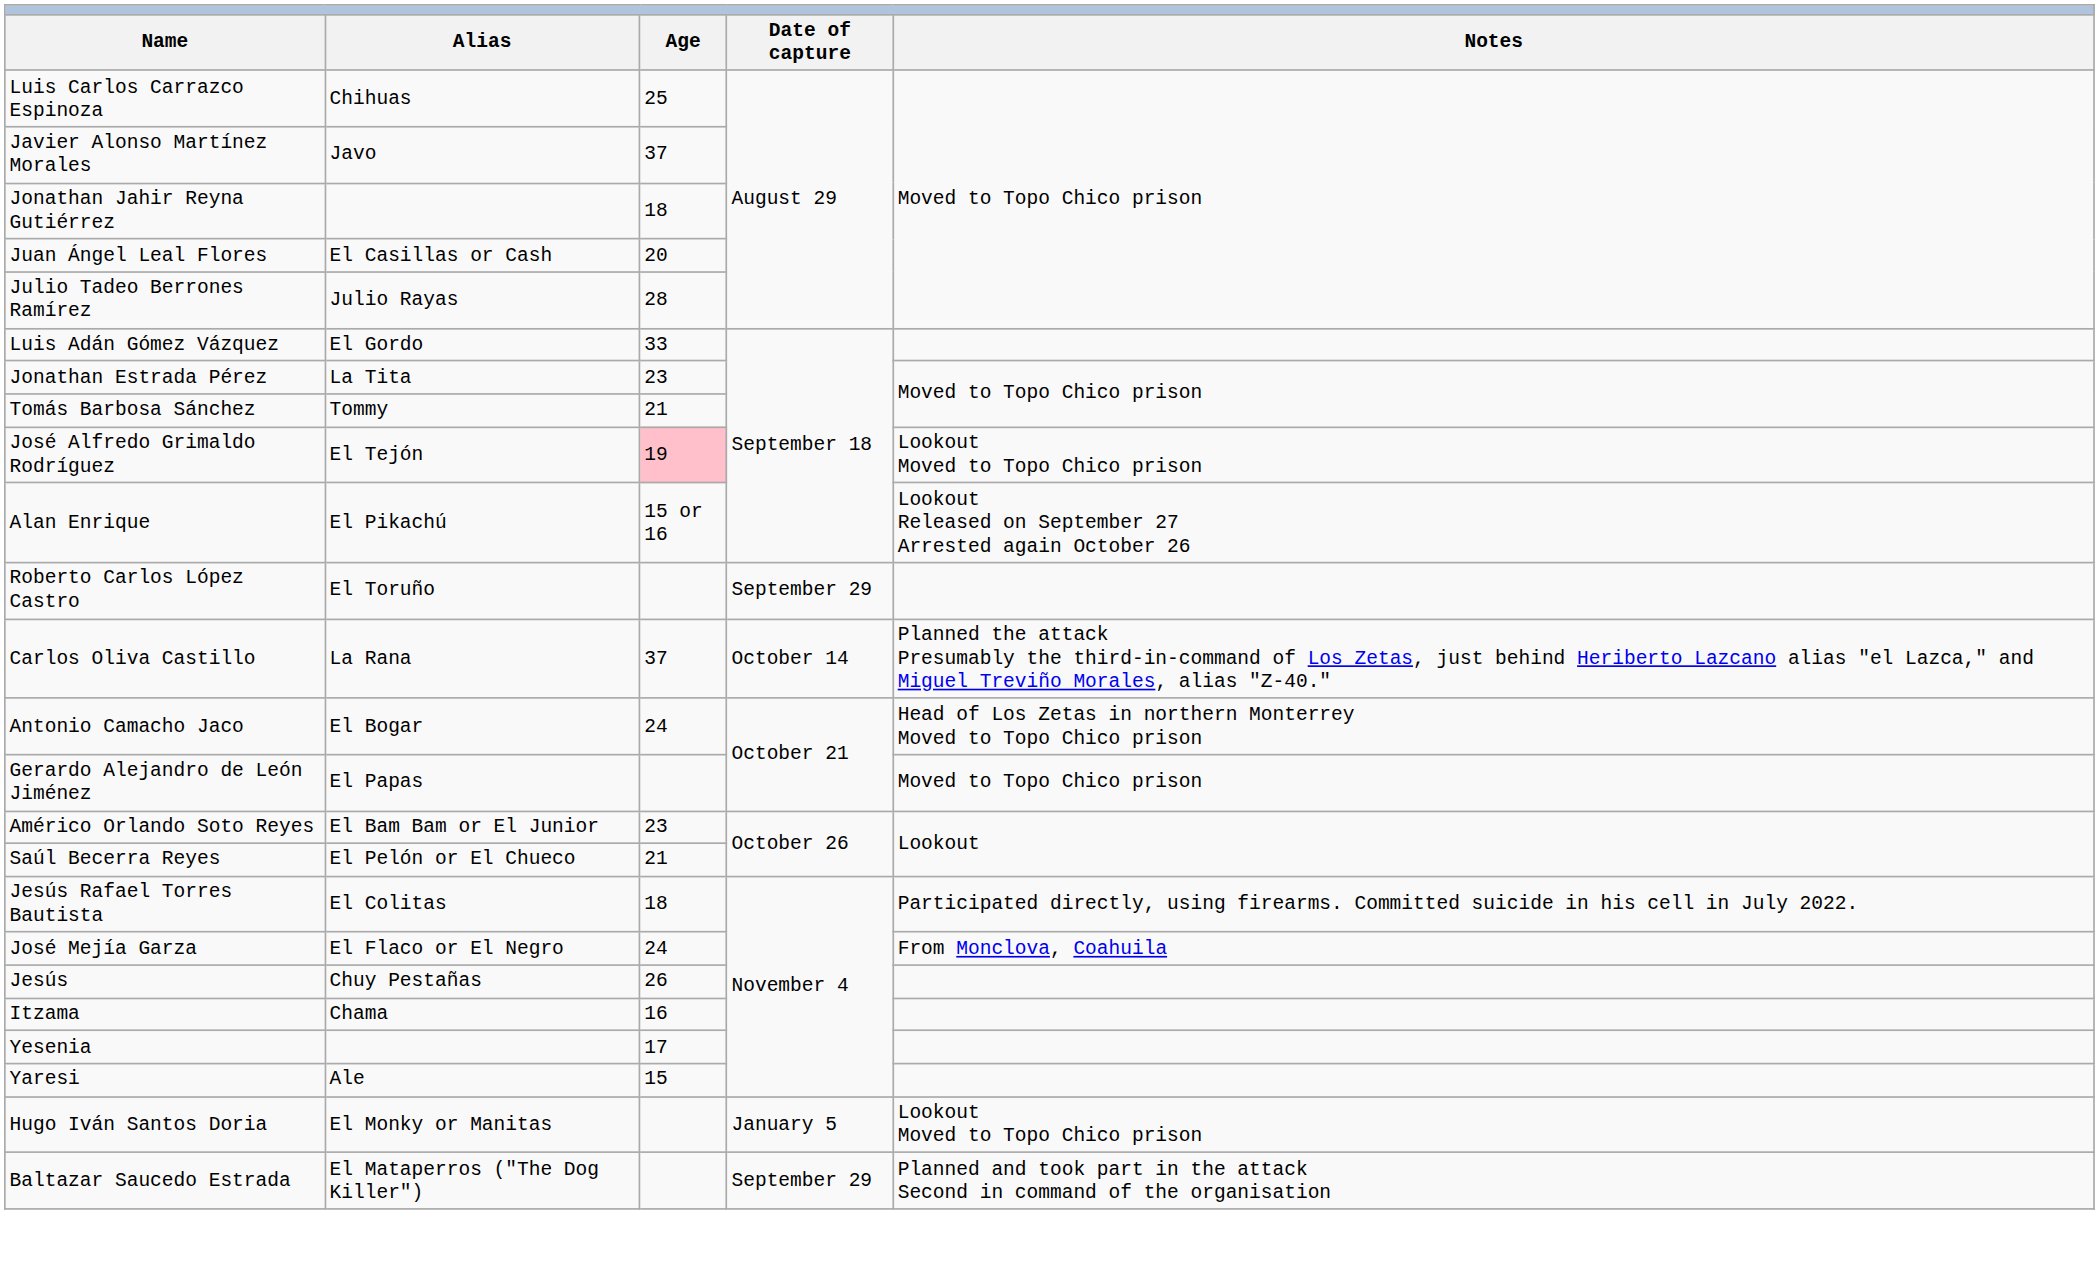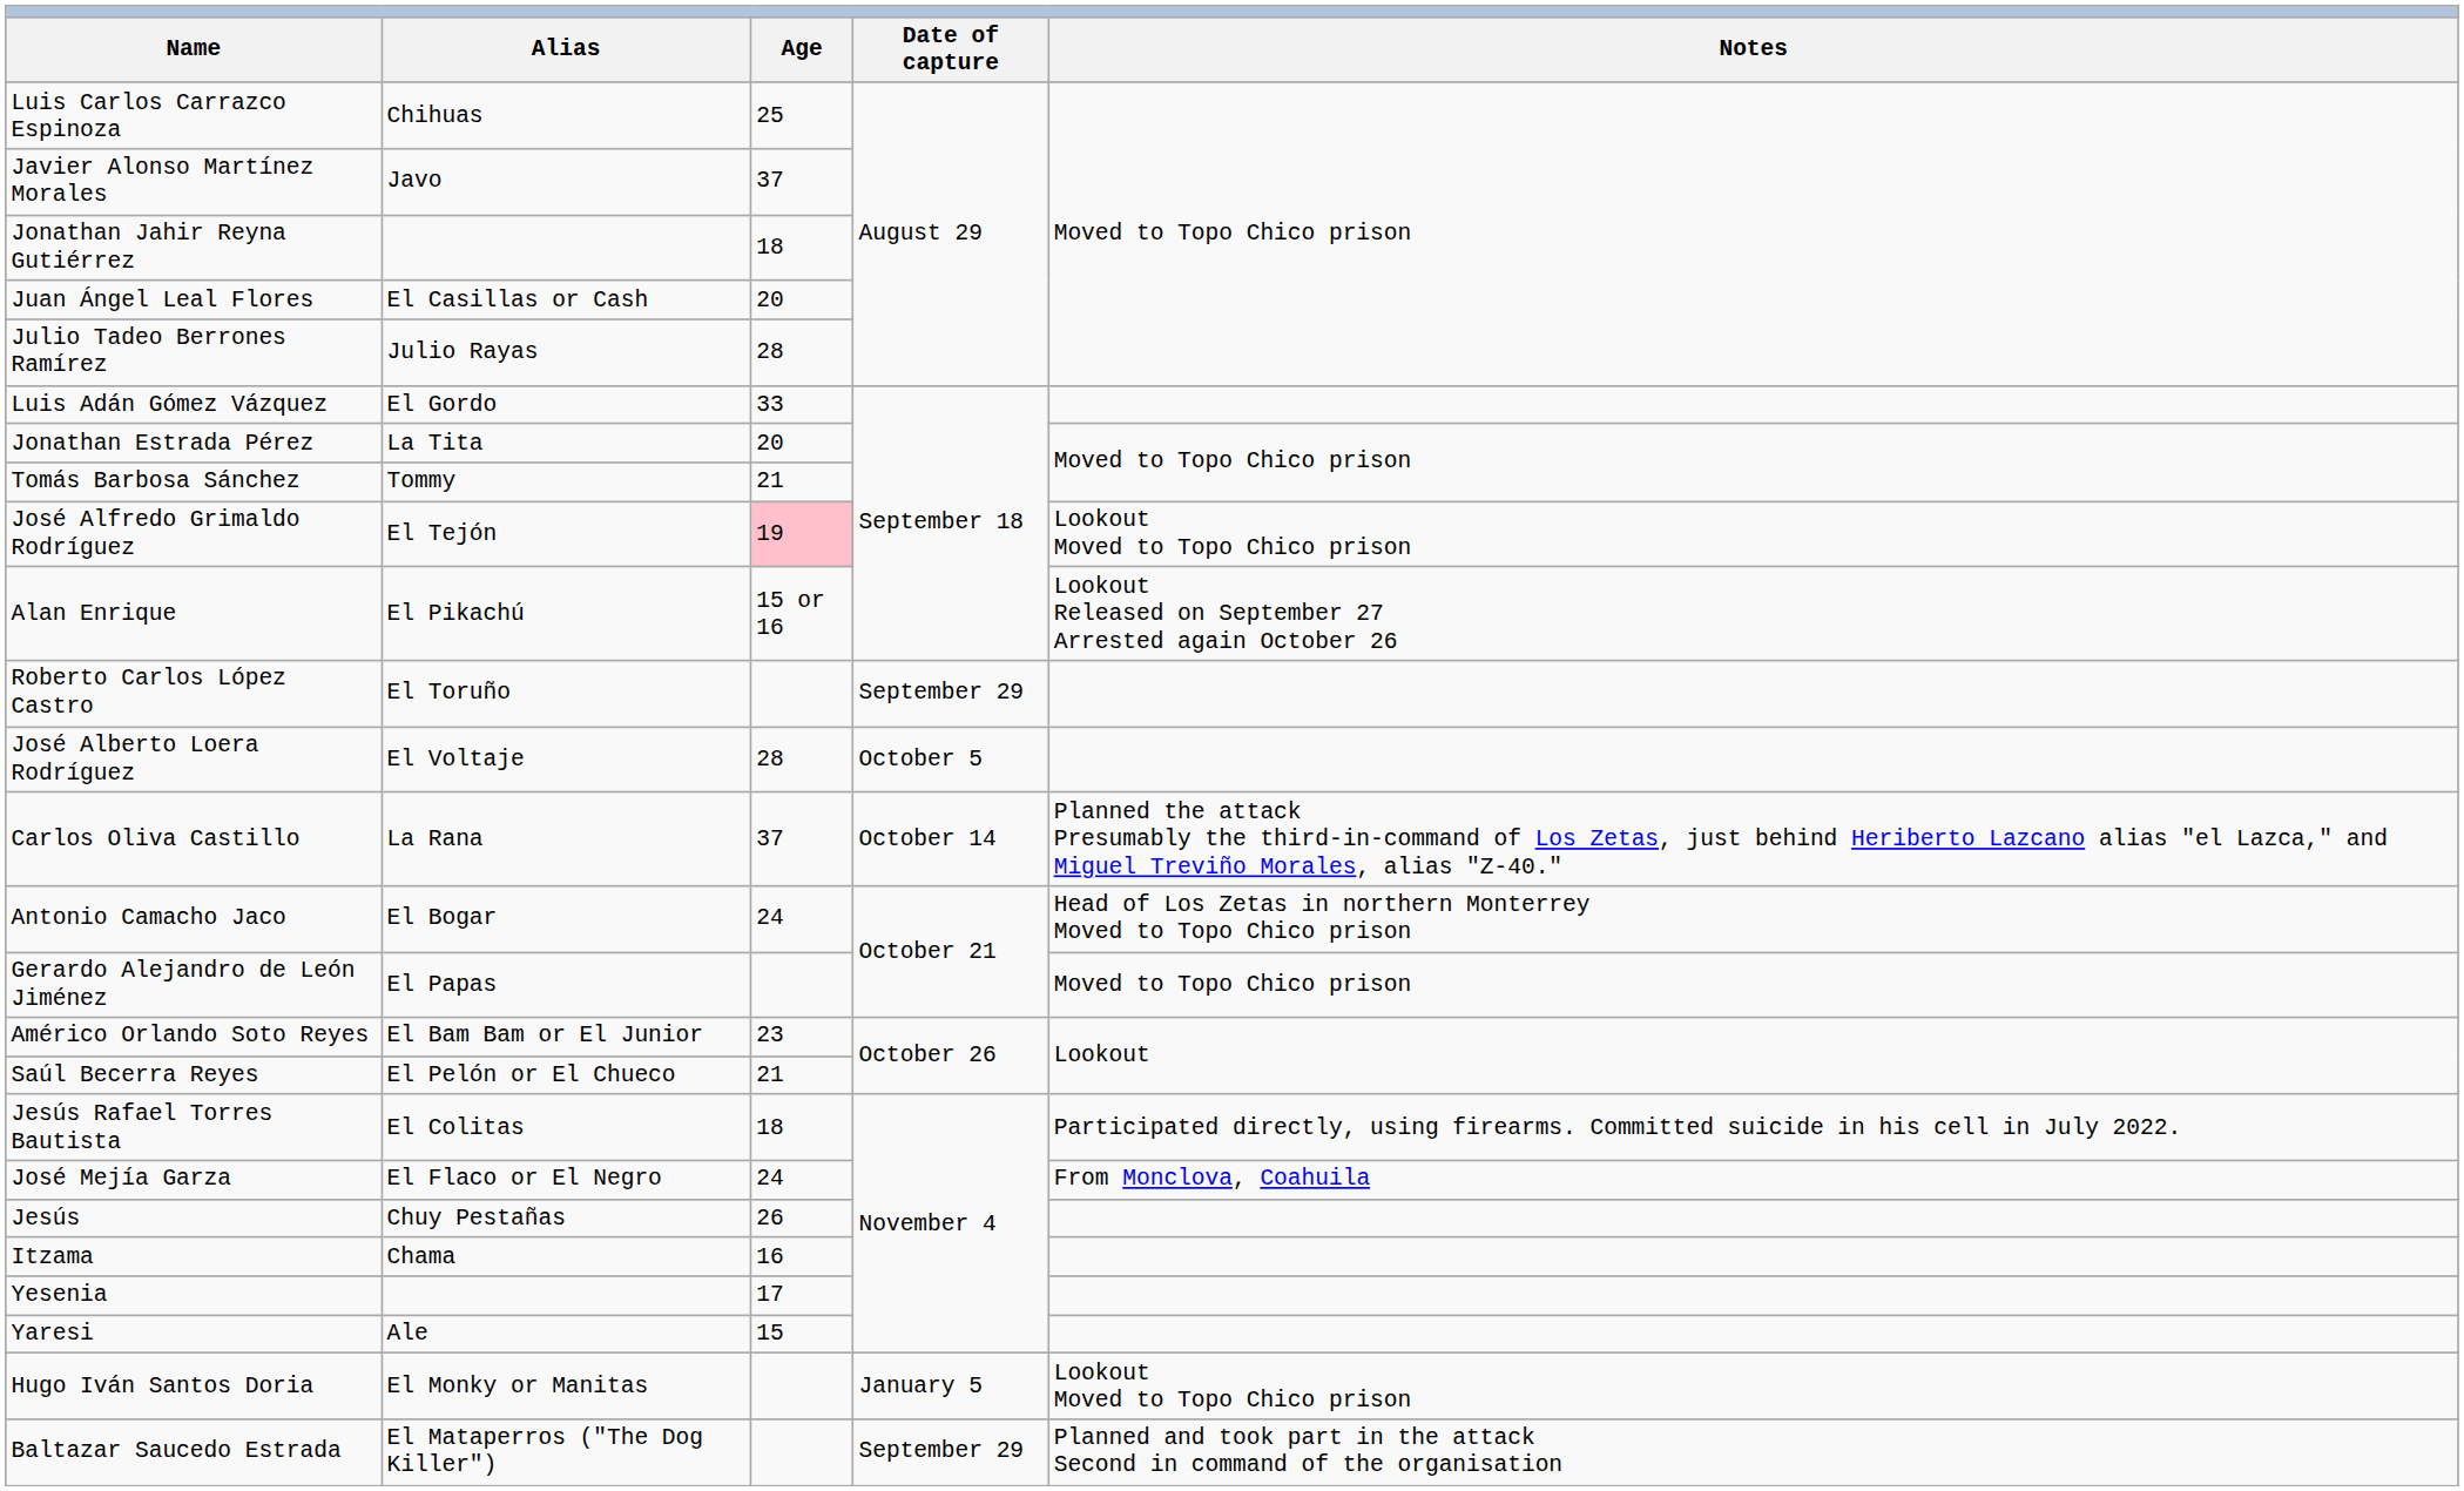 <table class="wikitable" style="font-size:90%;">
 <tr>
 <th colspan=5 style="background:#B0C4DE;"></th>
 </tr>
 <tr align="center">
 <th>Name</th>
 <th>Alias</th>
 <th>Age</th>
 <th>Date of capture</th>
 <th>Notes</th>
 </tr>
 <tr>
 <td>Luis Carlos Carrazco Espinoza</td>
 <td>Chihuas</td>
 <td>25</td>
 <td rowspan="5">August 29</td>
 <td rowspan="5">Moved to Topo Chico prison</td>
 </tr>
 <tr>
 <td>Javier Alonso Martínez Morales</td>
 <td>Javo</td>
 <td>37</td>
 </tr>
 <tr>
 <td>Jonathan Jahir Reyna Gutiérrez</td>
 <td></td>
 <td>18</td>
 </tr>
 <tr>
 <td>Juan Ángel Leal Flores</td>
 <td>El Casillas or Cash</td>
 <td>20</td>
 </tr>
 <tr>
 <td>Julio Tadeo Berrones Ramírez</td>
 <td>Julio Rayas</td>
 <td>28</td>
 </tr>
 <tr>
 <td>Luis Adán Gómez Vázquez</td>
 <td>El Gordo</td>
 <td>33</td>
 <td rowspan="5">September 18</td>
 <td></td>
 </tr>
 <tr>
 <td>Jonathan Estrada Pérez</td>
 <td>La Tita</td>
-<td>23</td>
+<td>20</td>
 <td rowspan="2">Moved to Topo Chico prison</td>
 </tr>
 <tr>
 <td>Tomás Barbosa Sánchez</td>
 <td>Tommy</td>
 <td>21</td>
 </tr>
 <tr>
 <td>José Alfredo Grimaldo Rodríguez</td>
 <td>El Tejón</td>
 <td style="background: pink;">19</td>
 <td>Lookout<br>Moved to Topo Chico prison</td>
 </tr>
 <tr>
 <td>Alan Enrique</td>
 <td>El Pikachú</td>
 <td>15 or 16</td>
 <td>Lookout<br>Released on September 27<br>Arrested again October 26</td>
 </tr>
 <tr>
 <td>Roberto Carlos López Castro</td>
 <td>El Toruño</td>
 <td></td>
 <td>September 29</td>
+<td></td>
+</tr>
+<tr>
+<td>José Alberto Loera Rodríguez</td>
+<td>El Voltaje</td>
+<td>28</td>
+<td>October 5</td>
 <td></td>
 </tr>
 <tr>
 <td>Carlos Oliva Castillo</td>
 <td>La Rana</td>
 <td>37</td>
 <td>October 14</td>
 <td>Planned the attack<br>Presumably the third-in-command of <a href='#'>Los Zetas</a>, just behind <a href='#'>Heriberto Lazcano</a> alias "el Lazca," and <a href='#'>Miguel Treviño Morales</a>, alias "Z-40."</td>
 </tr>
 <tr>
 <td>Antonio Camacho Jaco</td>
 <td>El Bogar</td>
 <td>24</td>
 <td rowspan="2">October 21</td>
 <td>Head of Los Zetas in northern Monterrey<br>Moved to Topo Chico prison</td>
 </tr>
 <tr>
 <td>Gerardo Alejandro de León Jiménez</td>
 <td>El Papas</td>
 <td></td>
 <td>Moved to Topo Chico prison</td>
 </tr>
 <tr>
 <td>Américo Orlando Soto Reyes</td>
 <td>El Bam Bam or El Junior</td>
 <td>23</td>
 <td rowspan="2">October 26</td>
 <td rowspan="2">Lookout</td>
 </tr>
 <tr>
 <td>Saúl Becerra Reyes</td>
 <td>El Pelón or El Chueco</td>
 <td>21</td>
 </tr>
 <tr>
 <td>Jesús Rafael Torres Bautista</td>
 <td>El Colitas</td>
 <td>18</td>
 <td rowspan="6">November 4</td>
 <td>Participated directly, using firearms. Committed suicide in his cell in July 2022.</td>
 </tr>
 <tr>
 <td>José Mejía Garza</td>
 <td>El Flaco or El Negro</td>
 <td>24</td>
 <td>From <a href='#'>Monclova</a>, <a href='#'>Coahuila</a></td>
 </tr>
 <tr>
 <td>Jesús</td>
 <td>Chuy Pestañas</td>
 <td>26</td>
 <td></td>
 </tr>
 <tr>
 <td>Itzama</td>
 <td>Chama</td>
 <td>16</td>
 <td></td>
 </tr>
 <tr>
 <td>Yesenia</td>
 <td></td>
 <td>17</td>
 <td></td>
 </tr>
 <tr>
 <td>Yaresi</td>
 <td>Ale</td>
 <td>15</td>
 <td></td>
 </tr>
 <tr>
 <td>Hugo Iván Santos Doria</td>
 <td>El Monky or Manitas</td>
 <td></td>
 <td>January 5</td>
 <td>Lookout<br>Moved to Topo Chico prison</td>
 </tr>
 <tr>
 <td>Baltazar Saucedo Estrada</td>
 <td>El Mataperros ("The Dog Killer")</td>
 <td></td>
 <td>September 29</td>
 <td>Planned and took part in the attack<br>Second in command of the organisation</td>
 </tr>
 </table>
